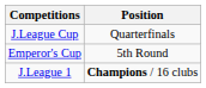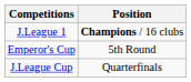 <table class="wikitable" style="text-align:center;">
 <tr>
 <th>Competitions</th>
 <th>Position</th>
 </tr>
 <tr>
-<td><a href='#'>J.League Cup</a></td>
-<td>Quarterfinals</td>
+<td><a href='#'>J.League 1</a></td>
+<td><strong>Champions</strong> / 16 clubs</td>
 </tr>
 <tr>
 <td><a href='#'>Emperor's Cup</a></td>
 <td>5th Round</td>
 </tr>
 <tr>
-<td><a href='#'>J.League 1</a></td>
-<td><strong>Champions</strong> / 16 clubs</td>
+<td><a href='#'>J.League Cup</a></td>
+<td>Quarterfinals</td>
 </tr>
 </table>
